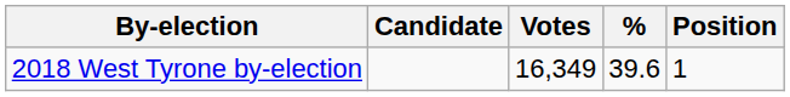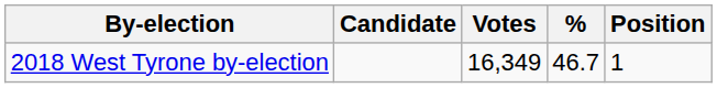 <table class="wikitable sortable">
 <tr>
 <th>By-election</th>
 <th>Candidate</th>
 <th>Votes</th>
 <th>%</th>
 <th>Position</th>
 </tr>
 <tr>
 <td><a href='#'>2018 West Tyrone by-election</a></td>
 <td></td>
 <td>16,349</td>
-<td>39.6</td>
+<td>46.7</td>
 <td>1</td>
 </tr>
 </table>
